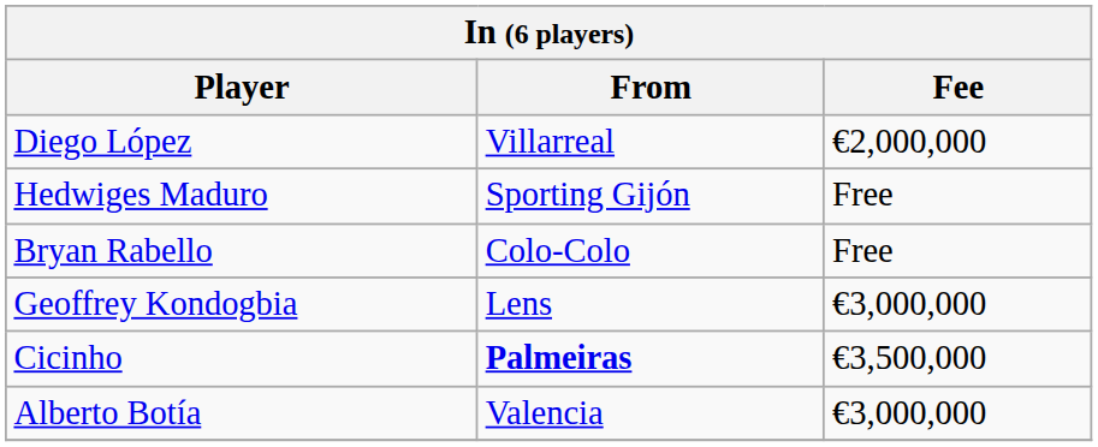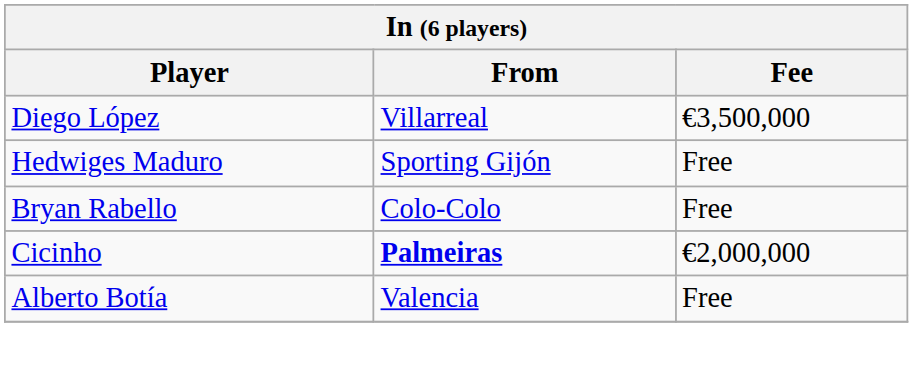 <table class="wikitable collapsible collapsed">
 <tr>
 <th colspan="3" width="500"> <strong>In</strong> <small>(6 players)</small></th>
 </tr>
 <tr>
 <th>Player</th>
 <th>From</th>
 <th>Fee</th>
 </tr>
 <tr>
 <td> <a href='#'>Diego López</a></td>
 <td> <a href='#'>Villarreal</a></td>
-<td>€2,000,000</td>
+<td>€3,500,000</td>
 </tr>
 <tr>
 <td> <a href='#'>Hedwiges Maduro</a></td>
 <td> <a href='#'>Sporting Gijón</a></td>
 <td>Free</td>
 </tr>
 <tr>
 <td> <a href='#'>Bryan Rabello</a></td>
 <td> <a href='#'>Colo-Colo</a></td>
 <td>Free</td>
 </tr>
 <tr>
-<td> <a href='#'>Geoffrey Kondogbia</a></td>
-<td> <a href='#'>Lens</a></td>
-<td>€3,000,000</td>
-</tr>
-<tr>
 <td> <a href='#'>Cicinho</a></td>
 <td><strong> <a href='#'>Palmeiras</a></strong></td>
-<td>€3,500,000</td>
+<td>€2,000,000</td>
 </tr>
 <tr>
 <td> <a href='#'>Alberto Botía</a></td>
 <td> <a href='#'>Valencia</a></td>
-<td>€3,000,000</td>
+<td>Free</td>
 </tr>
 <tr>
 </tr>
 </table>
